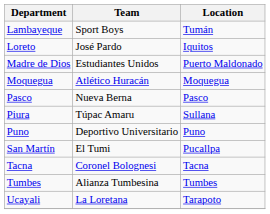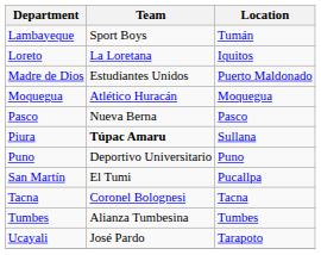 <table class="wikitable">
 <tr>
 <th>Department</th>
 <th>Team</th>
 <th>Location</th>
 </tr>
 <tr>
 <td><a href='#'>Lambayeque</a></td>
 <td>Sport Boys</td>
 <td><a href='#'>Tumán</a></td>
 </tr>
 <tr>
 <td><a href='#'>Loreto</a></td>
-<td>José Pardo</td>
+<td><a href='#'>La Loretana</a></td>
 <td><a href='#'>Iquitos</a></td>
 </tr>
 <tr>
 <td><a href='#'>Madre de Dios</a></td>
 <td>Estudiantes Unidos</td>
 <td><a href='#'>Puerto Maldonado</a></td>
 </tr>
 <tr>
 <td><a href='#'>Moquegua</a></td>
 <td><a href='#'>Atlético Huracán</a></td>
 <td><a href='#'>Moquegua</a></td>
 </tr>
 <tr>
 <td><a href='#'>Pasco</a></td>
 <td>Nueva Berna</td>
 <td><a href='#'>Pasco</a></td>
 </tr>
 <tr>
 <td><a href='#'>Piura</a></td>
-<td>Túpac Amaru</td>
+<td><strong>Túpac Amaru</strong></td>
 <td><a href='#'>Sullana</a></td>
 </tr>
 <tr>
 <td><a href='#'>Puno</a></td>
 <td>Deportivo Universitario</td>
 <td><a href='#'>Puno</a></td>
 </tr>
 <tr>
 <td><a href='#'>San Martín</a></td>
 <td>El Tumi</td>
 <td><a href='#'>Pucallpa</a></td>
 </tr>
 <tr>
 <td><a href='#'>Tacna</a></td>
 <td><a href='#'>Coronel Bolognesi</a></td>
 <td><a href='#'>Tacna</a></td>
 </tr>
 <tr>
 <td><a href='#'>Tumbes</a></td>
 <td>Alianza Tumbesina</td>
 <td><a href='#'>Tumbes</a></td>
 </tr>
 <tr>
 <td><a href='#'>Ucayali</a></td>
-<td><a href='#'>La Loretana</a></td>
+<td>José Pardo</td>
 <td><a href='#'>Tarapoto</a></td>
 </tr>
 <tr>
 </tr>
 </table>
